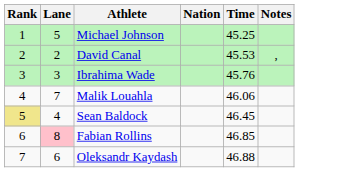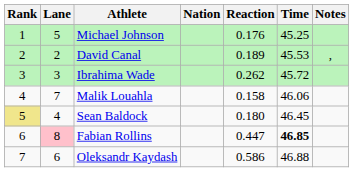 <table class="wikitable sortable" style="text-align:center">
 <tr>
 <th>Rank</th>
 <th>Lane</th>
 <th>Athlete</th>
 <th>Nation</th>
+<th>Reaction</th>
 <th>Time</th>
 <th>Notes</th>
 </tr>
 <tr bgcolor = "bbf3bb">
 <td align="center">1</td>
 <td align="center">5</td>
 <td align="left"><a href='#'>Michael Johnson</a></td>
 <td align="left"></td>
+<td align="center">0.176</td>
 <td align="center">45.25</td>
 <td></td>
 </tr>
 <tr bgcolor = "bbf3bb">
 <td align="center">2</td>
 <td align="center">2</td>
 <td align="left"><a href='#'>David Canal</a></td>
 <td align="left"></td>
+<td align="center">0.189</td>
 <td align="center">45.53</td>
 <td>, </td>
 </tr>
 <tr bgcolor = "bbf3bb">
 <td align="center">3</td>
 <td align="center">3</td>
 <td align="left"><a href='#'>Ibrahima Wade</a></td>
 <td align="left"></td>
-<td align="center">45.76</td>
+<td align="center">0.262</td>
+<td align="center">45.72</td>
 <td></td>
 </tr>
 <tr>
 <td align="center">4</td>
 <td align="center">7</td>
 <td align="left"><a href='#'>Malik Louahla</a></td>
 <td align="left"></td>
+<td align="center">0.158</td>
 <td align="center">46.06</td>
 <td align="center"></td>
 </tr>
 <tr>
 <td align="center" style="background: khaki;">5</td>
 <td align="center">4</td>
 <td align="left"><a href='#'>Sean Baldock</a></td>
 <td align="left"></td>
+<td align="center">0.180</td>
 <td align="center">46.45</td>
 <td align="center"></td>
 </tr>
 <tr>
 <td align="center">6</td>
 <td align="center" style="background: pink;">8</td>
 <td align="left"><a href='#'>Fabian Rollins</a></td>
 <td align="left"></td>
-<td align="center">46.85</td>
+<td align="center">0.447</td>
+<td align="center"><strong>46.85</strong></td>
 <td align="center"></td>
 </tr>
 <tr>
 <td align="center">7</td>
 <td align="center">6</td>
 <td align="left"><a href='#'>Oleksandr Kaydash</a></td>
 <td align="left"></td>
+<td align="center">0.586</td>
 <td align="center">46.88</td>
 <td align="center"></td>
 </tr>
 </table>
